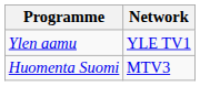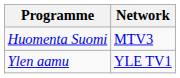 <table class="wikitable">
 <tr>
 <th>Programme</th>
 <th>Network</th>
 </tr>
 <tr>
+<td><em><a href='#'>Huomenta Suomi</a></em></td>
+<td><a href='#'>MTV3</a></td>
+</tr>
+<tr>
 <td><em><a href='#'>Ylen aamu</a></em></td>
 <td><a href='#'>YLE TV1</a></td>
 </tr>
-<tr>
-<td><em><a href='#'>Huomenta Suomi</a></em></td>
-<td><a href='#'>MTV3</a></td>
-</tr>
 </table>
